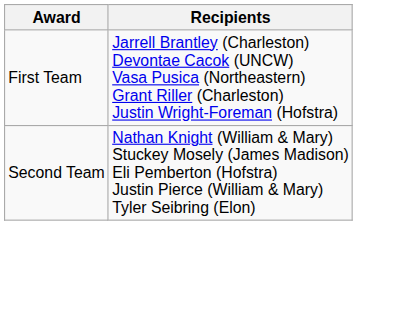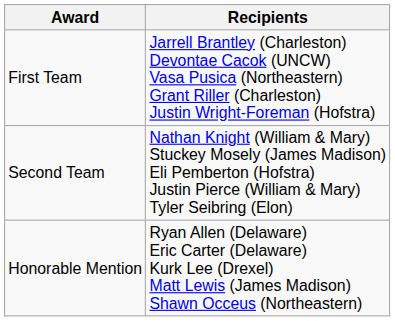 <table class="wikitable" style="white-space:nowrap; font-size:90%;">
 <tr>
 <th>Award</th>
 <th>Recipients</th>
 </tr>
 <tr>
 <td>First Team</td>
 <td><a href='#'>Jarrell Brantley</a> (Charleston)<br> <a href='#'>Devontae Cacok</a> (UNCW)<br> <a href='#'>Vasa Pusica</a> (Northeastern)<br> <a href='#'>Grant Riller</a> (Charleston)<br> <a href='#'>Justin Wright-Foreman</a> (Hofstra)</td>
 </tr>
 <tr>
 <td>Second Team</td>
 <td><a href='#'>Nathan Knight</a> (William & Mary)<br> Stuckey Mosely (James Madison)<br> Eli Pemberton (Hofstra)<br> Justin Pierce (William & Mary)<br> Tyler Seibring (Elon)</td>
 </tr>
+<tr>
+<td>Honorable Mention</td>
+<td>Ryan Allen (Delaware)<br> Eric Carter (Delaware)<br> Kurk Lee (Drexel)<br> <a href='#'>Matt Lewis</a> (James Madison)<br> <a href='#'>Shawn Occeus</a> (Northeastern)</td>
+</tr>
 </table>
